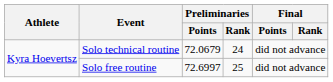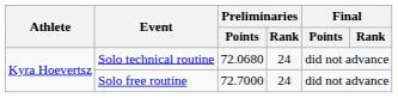 <table class=wikitable style="font-size:90%">
 <tr>
 <th rowspan="2">Athlete</th>
 <th rowspan="2">Event</th>
 <th colspan="2">Preliminaries</th>
 <th colspan="2">Final</th>
 </tr>
 <tr style="font-size:95%">
 <th>Points</th>
 <th>Rank</th>
 <th>Points</th>
 <th>Rank</th>
 </tr>
 <tr align=center>
 <td align=left rowspan=2><a href='#'>Kyra Hoevertsz</a></td>
 <td align=left><a href='#'>Solo technical routine</a></td>
-<td>72.0679</td>
+<td>72.0680</td>
 <td>24</td>
 <td colspan=2>did not advance</td>
 </tr>
 <tr align=center>
 <td align=left><a href='#'>Solo free routine</a></td>
-<td>72.6997</td>
-<td>25</td>
+<td>72.7000</td>
+<td>24</td>
 <td colspan=2>did not advance</td>
 </tr>
 </table>
